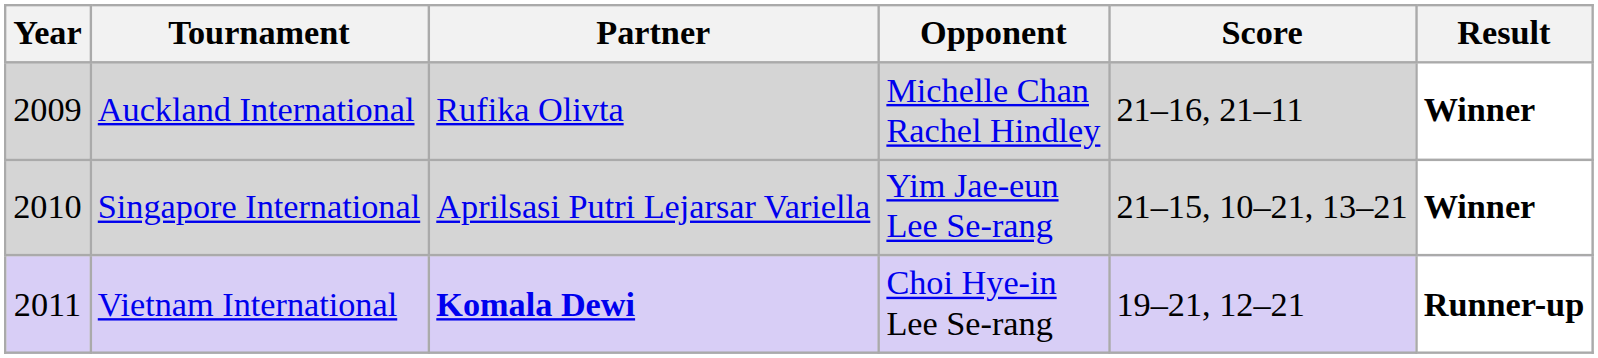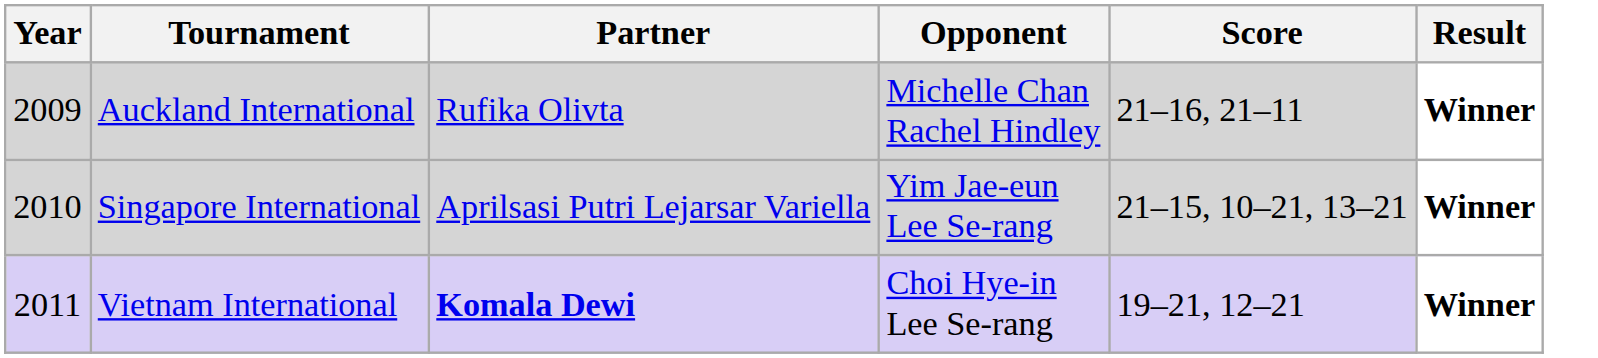 <table class="sortable wikitable" style="font-size: 90%;">
 <tr>
 <th>Year</th>
 <th>Tournament</th>
 <th>Partner</th>
 <th>Opponent</th>
 <th>Score</th>
 <th>Result</th>
 </tr>
 <tr style="background:#D5D5D5">
 <td align="center">2009</td>
 <td align="left"><a href='#'>Auckland International</a></td>
 <td align="left"> <a href='#'>Rufika Olivta</a></td>
 <td align="left"> <a href='#'>Michelle Chan</a> <br>  <a href='#'>Rachel Hindley</a></td>
 <td align="left">21–16, 21–11</td>
 <td style="text-align:left; background:white"> <strong>Winner</strong></td>
 </tr>
 <tr style="background:#D5D5D5">
 <td align="center">2010</td>
 <td align="left"><a href='#'>Singapore International</a></td>
 <td align="left"> <a href='#'>Aprilsasi Putri Lejarsar Variella</a></td>
 <td align="left"> <a href='#'>Yim Jae-eun</a> <br>  <a href='#'>Lee Se-rang</a></td>
 <td align="left">21–15, 10–21, 13–21</td>
 <td style="text-align:left; background:white"> <strong>Winner</strong></td>
 </tr>
 <tr style="background:#D8CEF6">
 <td align="center">2011</td>
 <td align="left"><a href='#'>Vietnam International</a></td>
 <td align="left"><strong> <a href='#'>Komala Dewi</a></strong></td>
 <td align="left"> <a href='#'>Choi Hye-in</a> <br>  Lee Se-rang</td>
 <td align="left">19–21, 12–21</td>
-<td style="text-align:left; background:white"> <strong>Runner-up</strong></td>
+<td style="text-align:left; background:white"> <strong>Winner</strong></td>
 </tr>
 </table>
